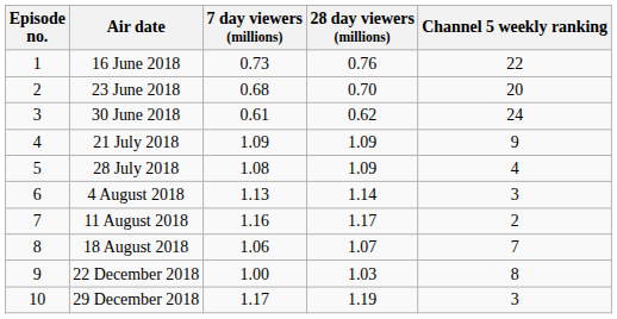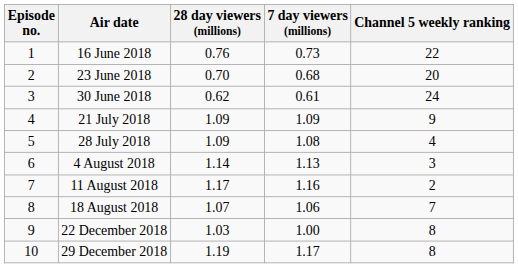 <table class="wikitable" style="text-align:center;">
 <tr>
 <th>Episode<br>no.</th>
 <th>Air date</th>
+<th>28 day viewers<br><small>(millions)</small></th>
 <th>7 day viewers<br><small>(millions)</small></th>
-<th>28 day viewers<br><small>(millions)</small></th>
 <th>Channel 5 weekly ranking</th>
 </tr>
 <tr>
 <td>1</td>
 <td>16 June 2018</td>
+<td>0.76</td>
 <td>0.73</td>
-<td>0.76</td>
 <td>22</td>
 </tr>
 <tr>
 <td>2</td>
 <td>23 June 2018</td>
+<td>0.70</td>
 <td>0.68</td>
-<td>0.70</td>
 <td>20</td>
 </tr>
 <tr>
 <td>3</td>
 <td>30 June 2018</td>
+<td>0.62</td>
 <td>0.61</td>
-<td>0.62</td>
 <td>24</td>
 </tr>
 <tr>
 <td>4</td>
 <td>21 July 2018</td>
 <td>1.09</td>
 <td>1.09</td>
 <td>9</td>
 </tr>
 <tr>
 <td>5</td>
 <td>28 July 2018</td>
+<td>1.09</td>
 <td>1.08</td>
-<td>1.09</td>
 <td>4</td>
 </tr>
 <tr>
 <td>6</td>
 <td>4 August 2018</td>
+<td>1.14</td>
 <td>1.13</td>
-<td>1.14</td>
 <td>3</td>
 </tr>
 <tr>
 <td>7</td>
 <td>11 August 2018</td>
+<td>1.17</td>
 <td>1.16</td>
-<td>1.17</td>
 <td>2</td>
 </tr>
 <tr>
 <td>8</td>
 <td>18 August 2018</td>
+<td>1.07</td>
 <td>1.06</td>
-<td>1.07</td>
 <td>7</td>
 </tr>
 <tr>
 <td>9</td>
 <td>22 December 2018</td>
+<td>1.03</td>
 <td>1.00</td>
-<td>1.03</td>
 <td>8</td>
 </tr>
 <tr>
 <td>10</td>
 <td>29 December 2018</td>
+<td>1.19</td>
 <td>1.17</td>
-<td>1.19</td>
-<td>3</td>
+<td>8</td>
 </tr>
 </table>
